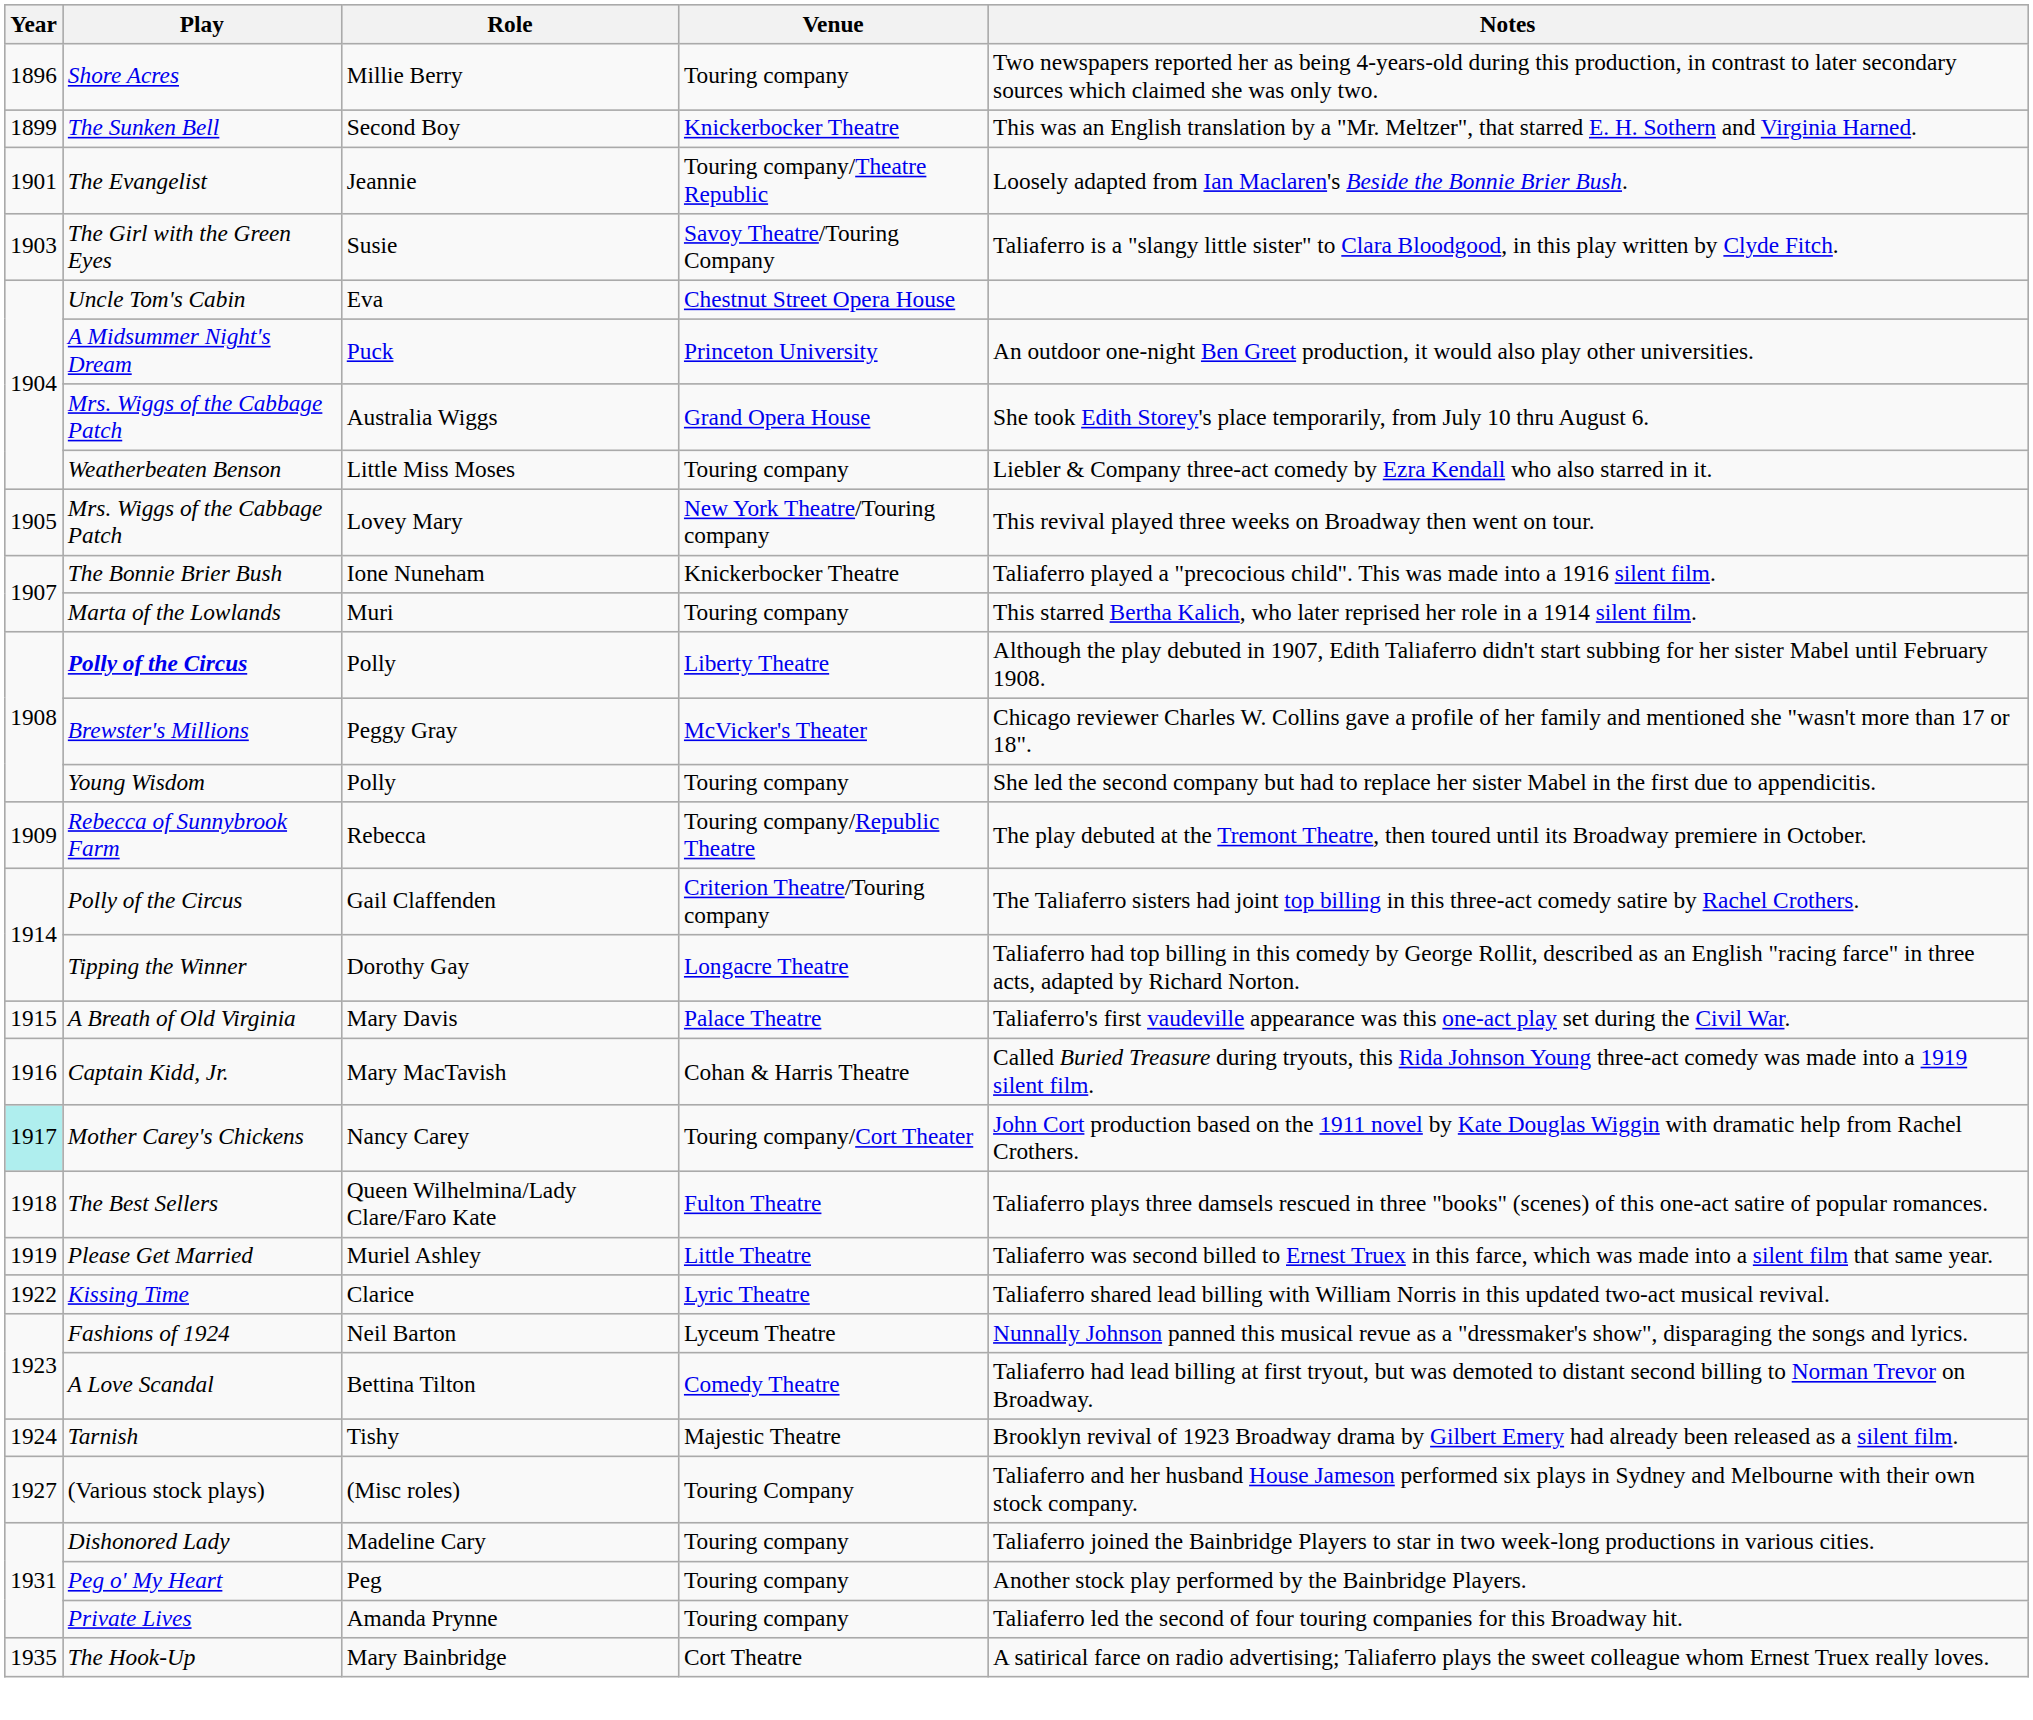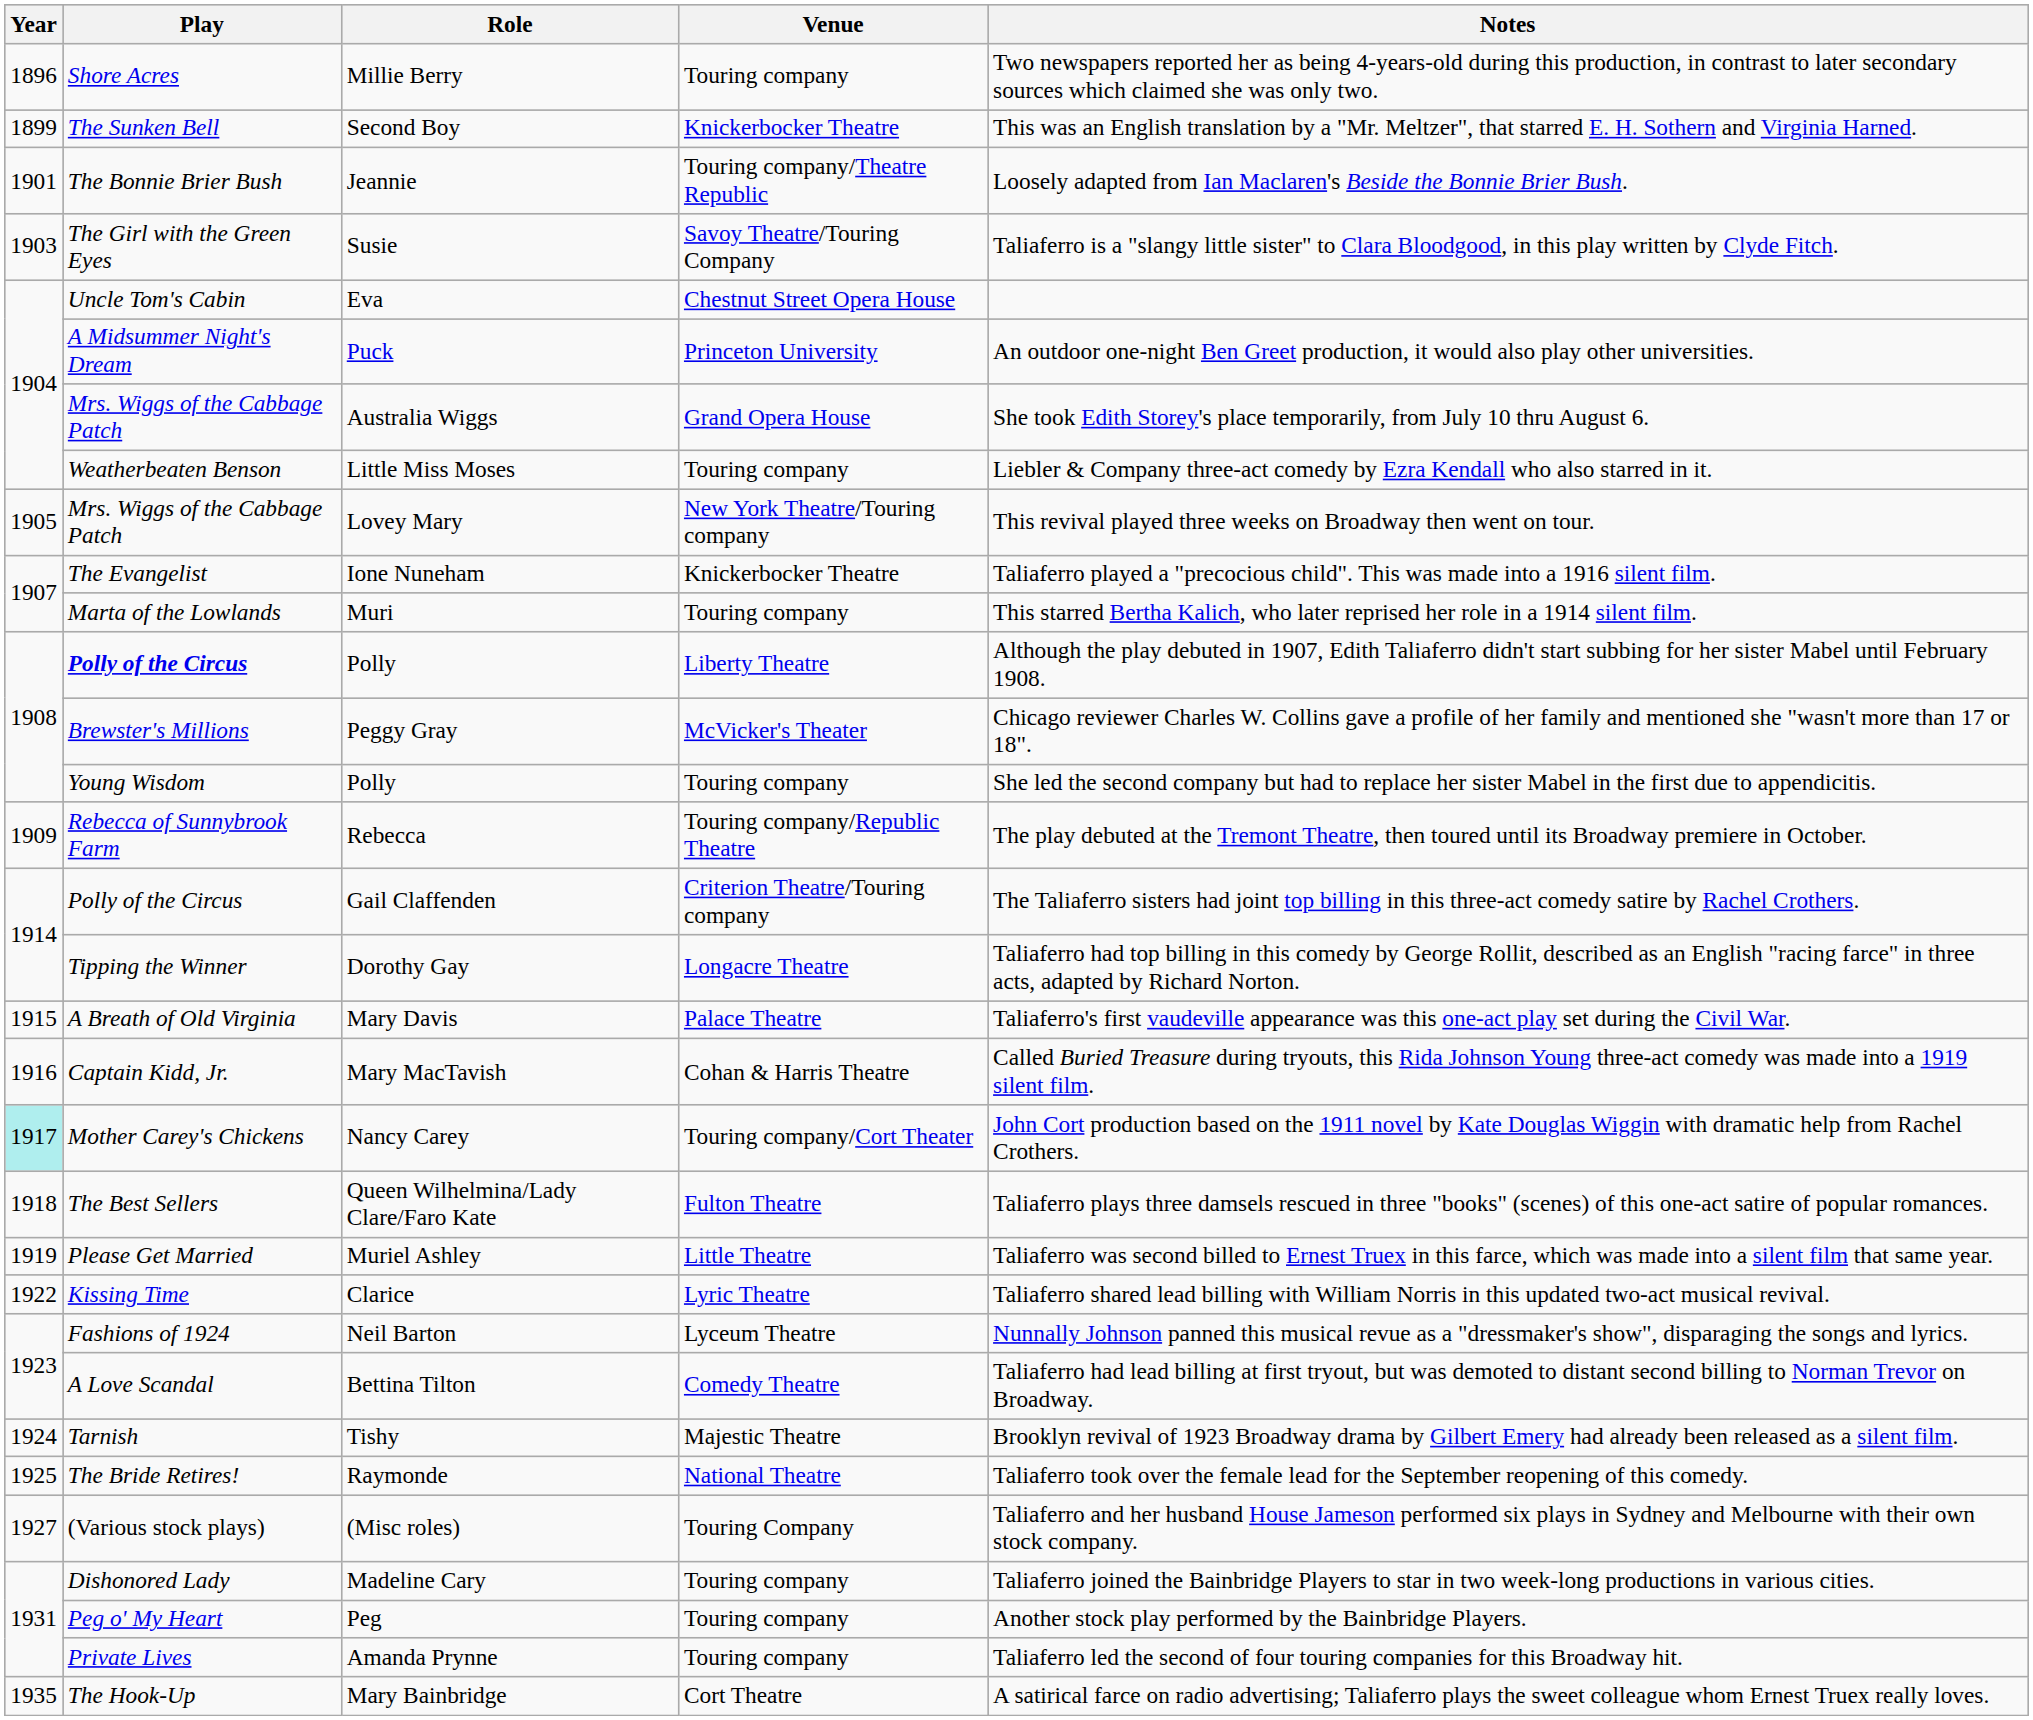 <table class="wikitable sortable plainrowheaders" style="font-size: 90%">
 <tr>
 <th scope="col">Year</th>
 <th scope="col">Play</th>
 <th scope="col">Role</th>
 <th scope="col">Venue</th>
 <th scope="col">Notes</th>
 </tr>
 <tr>
 <td>1896</td>
 <td><em><a href='#'>Shore Acres</a></em></td>
 <td>Millie Berry</td>
 <td>Touring company</td>
 <td>Two newspapers reported her as being 4-years-old during this production, in contrast to later secondary sources which claimed she was only two.</td>
 </tr>
 <tr>
 <td>1899</td>
 <td><em><a href='#'>The Sunken Bell</a></em></td>
 <td>Second Boy</td>
 <td><a href='#'>Knickerbocker Theatre</a></td>
 <td>This was an English translation by a "Mr. Meltzer", that starred <a href='#'>E. H. Sothern</a> and <a href='#'>Virginia Harned</a>.</td>
 </tr>
 <tr>
 <td>1901</td>
-<td><em>The Evangelist</em></td>
+<td><em>The Bonnie Brier Bush</em></td>
 <td>Jeannie</td>
 <td>Touring company/<a href='#'>Theatre Republic</a></td>
 <td>Loosely adapted from <a href='#'>Ian Maclaren</a>'s <em><a href='#'>Beside the Bonnie Brier Bush</a></em>.</td>
 </tr>
 <tr>
 <td>1903</td>
 <td><em>The Girl with the Green Eyes</em></td>
 <td>Susie</td>
 <td><a href='#'>Savoy Theatre</a>/Touring Company</td>
 <td>Taliaferro is a "slangy little sister" to <a href='#'>Clara Bloodgood</a>, in this play written by <a href='#'>Clyde Fitch</a>.</td>
 </tr>
 <tr>
 <td rowspan=4>1904</td>
 <td><em>Uncle Tom's Cabin</em></td>
 <td>Eva</td>
 <td><a href='#'>Chestnut Street Opera House</a></td>
 <td></td>
 </tr>
 <tr>
 <td><em><a href='#'>A Midsummer Night's Dream</a></em></td>
 <td><a href='#'>Puck</a></td>
 <td><a href='#'>Princeton University</a></td>
 <td>An outdoor one-night <a href='#'>Ben Greet</a> production, it would also play other universities.</td>
 </tr>
 <tr>
 <td><em><a href='#'>Mrs. Wiggs of the Cabbage Patch</a></em></td>
 <td>Australia Wiggs</td>
 <td><a href='#'>Grand Opera House</a></td>
 <td>She took <a href='#'>Edith Storey</a>'s place temporarily, from July 10 thru August 6.</td>
 </tr>
 <tr>
 <td><em>Weatherbeaten Benson</em></td>
 <td>Little Miss Moses</td>
 <td>Touring company</td>
 <td>Liebler & Company three-act comedy by <a href='#'>Ezra Kendall</a> who also starred in it.</td>
 </tr>
 <tr>
 <td>1905</td>
 <td><em>Mrs. Wiggs of the Cabbage Patch</em></td>
 <td>Lovey Mary</td>
 <td><a href='#'>New York Theatre</a>/Touring company</td>
 <td>This revival played three weeks on Broadway then went on tour.</td>
 </tr>
 <tr>
 <td rowspan=2>1907</td>
-<td><em>The Bonnie Brier Bush</em></td>
+<td><em>The Evangelist</em></td>
 <td>Ione Nuneham</td>
 <td>Knickerbocker Theatre</td>
 <td>Taliaferro played a "precocious child". This was made into a 1916 <a href='#'>silent film</a>.</td>
 </tr>
 <tr>
 <td><em>Marta of the Lowlands</em></td>
 <td>Muri</td>
 <td>Touring company</td>
 <td>This starred <a href='#'>Bertha Kalich</a>, who later reprised her role in a 1914 <a href='#'>silent film</a>.</td>
 </tr>
 <tr>
 <td rowspan=3>1908</td>
 <td><strong><em><a href='#'>Polly of the Circus</a></em></strong></td>
 <td>Polly</td>
 <td><a href='#'>Liberty Theatre</a></td>
 <td>Although the play debuted in 1907, Edith Taliaferro didn't start subbing for her sister Mabel until February 1908.</td>
 </tr>
 <tr>
 <td><em><a href='#'>Brewster's Millions</a></em></td>
 <td>Peggy Gray</td>
 <td><a href='#'>McVicker's Theater</a></td>
 <td>Chicago reviewer Charles W. Collins gave a profile of her family and mentioned she "wasn't more than 17 or 18".</td>
 </tr>
 <tr>
 <td><em>Young Wisdom</em></td>
 <td>Polly</td>
 <td>Touring company</td>
 <td>She led the second company but had to replace her sister Mabel in the first due to appendicitis.</td>
 </tr>
 <tr>
 <td>1909</td>
 <td><em><a href='#'>Rebecca of Sunnybrook Farm</a></em></td>
 <td>Rebecca</td>
 <td>Touring company/<a href='#'>Republic Theatre</a></td>
 <td>The play debuted at the <a href='#'>Tremont Theatre</a>, then toured until its Broadway premiere in October.</td>
 </tr>
 <tr>
 <td rowspan=2>1914</td>
 <td><em>Polly of the Circus</em></td>
 <td>Gail Claffenden</td>
 <td><a href='#'>Criterion Theatre</a>/Touring company</td>
 <td>The Taliaferro sisters had joint <a href='#'>top billing</a> in this three-act comedy satire by <a href='#'>Rachel Crothers</a>.</td>
 </tr>
 <tr>
 <td><em>Tipping the Winner</em></td>
 <td>Dorothy Gay</td>
 <td><a href='#'>Longacre Theatre</a></td>
 <td>Taliaferro had top billing in this comedy by George Rollit, described as an English "racing farce" in three acts, adapted by Richard Norton.</td>
 </tr>
 <tr>
 <td>1915</td>
 <td><em>A Breath of Old Virginia</em></td>
 <td>Mary Davis</td>
 <td><a href='#'>Palace Theatre</a></td>
 <td>Taliaferro's first <a href='#'>vaudeville</a> appearance was this <a href='#'>one-act play</a> set during the <a href='#'>Civil War</a>.</td>
 </tr>
 <tr>
 <td>1916</td>
 <td><em>Captain Kidd, Jr.</em></td>
 <td>Mary MacTavish</td>
 <td>Cohan & Harris Theatre</td>
 <td>Called <em>Buried Treasure</em> during tryouts, this <a href='#'>Rida Johnson Young</a> three-act comedy was made into a <a href='#'>1919 silent film</a>.</td>
 </tr>
 <tr>
 <td style="background: paleturquoise;">1917</td>
 <td><em>Mother Carey's Chickens</em></td>
 <td>Nancy Carey</td>
 <td>Touring company/<a href='#'>Cort Theater</a></td>
 <td><a href='#'>John Cort</a> production based on the <a href='#'>1911 novel</a> by <a href='#'>Kate Douglas Wiggin</a> with dramatic help from Rachel Crothers.</td>
 </tr>
 <tr>
 <td>1918</td>
 <td><em>The Best Sellers</em></td>
 <td>Queen Wilhelmina/Lady Clare/Faro Kate</td>
 <td><a href='#'>Fulton Theatre</a></td>
 <td>Taliaferro plays three damsels rescued in three "books" (scenes) of this one-act satire of popular romances.</td>
 </tr>
 <tr>
 <td>1919</td>
 <td><em>Please Get Married</em></td>
 <td>Muriel Ashley</td>
 <td><a href='#'>Little Theatre</a></td>
 <td>Taliaferro was second billed to <a href='#'>Ernest Truex</a> in this farce, which was made into a <a href='#'>silent film</a> that same year.</td>
 </tr>
 <tr>
 <td>1922</td>
 <td><em><a href='#'>Kissing Time</a></em></td>
 <td>Clarice</td>
 <td><a href='#'>Lyric Theatre</a></td>
 <td>Taliaferro shared lead billing with William Norris in this updated two-act musical revival.</td>
 </tr>
 <tr>
 <td rowspan=2>1923</td>
 <td><em>Fashions of 1924</em></td>
 <td>Neil Barton</td>
 <td>Lyceum Theatre</td>
 <td><a href='#'>Nunnally Johnson</a> panned this musical revue as a "dressmaker's show", disparaging the songs and lyrics.</td>
 </tr>
 <tr>
 <td><em>A Love Scandal</em></td>
 <td>Bettina Tilton</td>
 <td><a href='#'>Comedy Theatre</a></td>
 <td>Taliaferro had lead billing at first tryout, but was demoted to distant second billing to <a href='#'>Norman Trevor</a> on Broadway.</td>
 </tr>
 <tr>
 <td>1924</td>
 <td><em>Tarnish</em></td>
 <td>Tishy</td>
 <td>Majestic Theatre</td>
 <td>Brooklyn revival of 1923 Broadway drama by <a href='#'>Gilbert Emery</a> had already been released as a <a href='#'>silent film</a>.</td>
 </tr>
 <tr>
+<td>1925</td>
+<td><em>The Bride Retires!</em></td>
+<td>Raymonde</td>
+<td><a href='#'>National Theatre</a></td>
+<td>Taliaferro took over the female lead for the September reopening of this comedy.</td>
+</tr>
+<tr>
 <td>1927</td>
 <td>(Various stock plays)</td>
 <td>(Misc roles)</td>
 <td>Touring Company</td>
 <td>Taliaferro and her husband <a href='#'>House Jameson</a> performed six plays in Sydney and Melbourne with their own stock company.</td>
 </tr>
 <tr>
 <td rowspan=3>1931</td>
 <td><em>Dishonored Lady</em></td>
 <td>Madeline Cary</td>
 <td>Touring company</td>
 <td>Taliaferro joined the Bainbridge Players to star in two week-long productions in various cities.</td>
 </tr>
 <tr>
 <td><em><a href='#'>Peg o' My Heart</a></em></td>
 <td>Peg</td>
 <td>Touring company</td>
 <td>Another stock play performed by the Bainbridge Players.</td>
 </tr>
 <tr>
 <td><em><a href='#'>Private Lives</a></em></td>
 <td>Amanda Prynne</td>
 <td>Touring company</td>
 <td>Taliaferro led the second of four touring companies for this Broadway hit.</td>
 </tr>
 <tr>
 <td>1935</td>
 <td><em>The Hook-Up</em></td>
 <td>Mary Bainbridge</td>
 <td>Cort Theatre</td>
 <td>A satirical farce on radio advertising; Taliaferro plays the sweet colleague whom Ernest Truex really loves.</td>
 </tr>
 </table>
